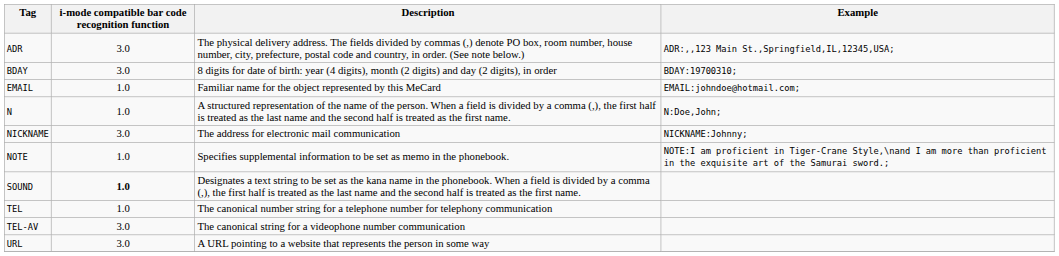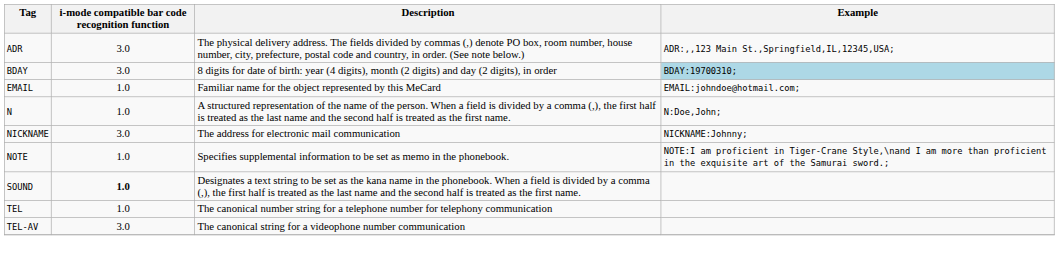 <table class="wikitable">
 <tr>
 <th rowspan="1" valign="top" width="50">Tag</th>
 <th colspan="1" valign="top">i-mode compatible bar code recognition function</th>
 <th rowspan="1" valign="top">Description</th>
 <th rowspan="1" valign="top">Example</th>
 </tr>
 <tr>
 <td><code>ADR</code></td>
 <td align="center">3.0</td>
 <td>The physical delivery address. The fields divided by commas (,) denote PO box, room number, house number, city, prefecture, postal code and country, in order. (See note below.)</td>
 <td><code>ADR:,,123 Main St.,Springfield,IL,12345,USA;</code></td>
 </tr>
 <tr>
 <td><code>BDAY</code></td>
 <td align="center">3.0</td>
 <td>8 digits for date of birth: year (4 digits), month (2 digits) and day (2 digits), in order</td>
-<td><code>BDAY:19700310;</code></td>
+<td style="background: lightblue;"><code>BDAY:19700310;</code></td>
 </tr>
 <tr>
 <td><code>EMAIL</code></td>
 <td align="center">1.0</td>
 <td>Familiar name for the object represented by this MeCard</td>
 <td><code>EMAIL:johndoe@hotmail.com;</code></td>
 </tr>
 <tr>
 <td><code>N</code></td>
 <td align="center">1.0</td>
 <td>A structured representation of the name of the person. When a field is divided by a comma (,), the first half is treated as the last name and the second half is treated as the first name.</td>
 <td><code>N:Doe,John;</code></td>
 </tr>
 <tr>
 <td><code>NICKNAME</code></td>
 <td align="center">3.0</td>
 <td>The address for electronic mail communication</td>
 <td><code>NICKNAME:Johnny;</code></td>
 </tr>
 <tr>
 <td><code>NOTE</code></td>
 <td align="center">1.0</td>
 <td>Specifies supplemental information to be set as memo in the phonebook.</td>
 <td><code>NOTE:I am proficient in Tiger-Crane Style,\nand I am more than proficient in the exquisite art of the Samurai sword.;</code></td>
 </tr>
 <tr>
 <td><code>SOUND</code></td>
 <td align="center"><strong>1.0</strong></td>
 <td>Designates a text string to be set as the kana name in the phonebook. When a field is divided by a comma (,), the first half is treated as the last name and the second half is treated as the first name.</td>
 </tr>
 <tr>
 <td><code>TEL</code></td>
 <td align="center">1.0</td>
 <td>The canonical number string for a telephone number for telephony communication</td>
 <td><code></code></td>
 </tr>
 <tr>
 <td><code>TEL-AV</code></td>
 <td align="center">3.0</td>
 <td>The canonical string for a videophone number communication</td>
 <td><code></code></td>
 </tr>
 <tr>
-<td><code>URL</code></td>
-<td align="center">3.0</td>
-<td>A URL pointing to a website that represents the person in some way</td>
-<td><code></code></td>
-</tr>
-<tr>
 </tr>
 </table>
